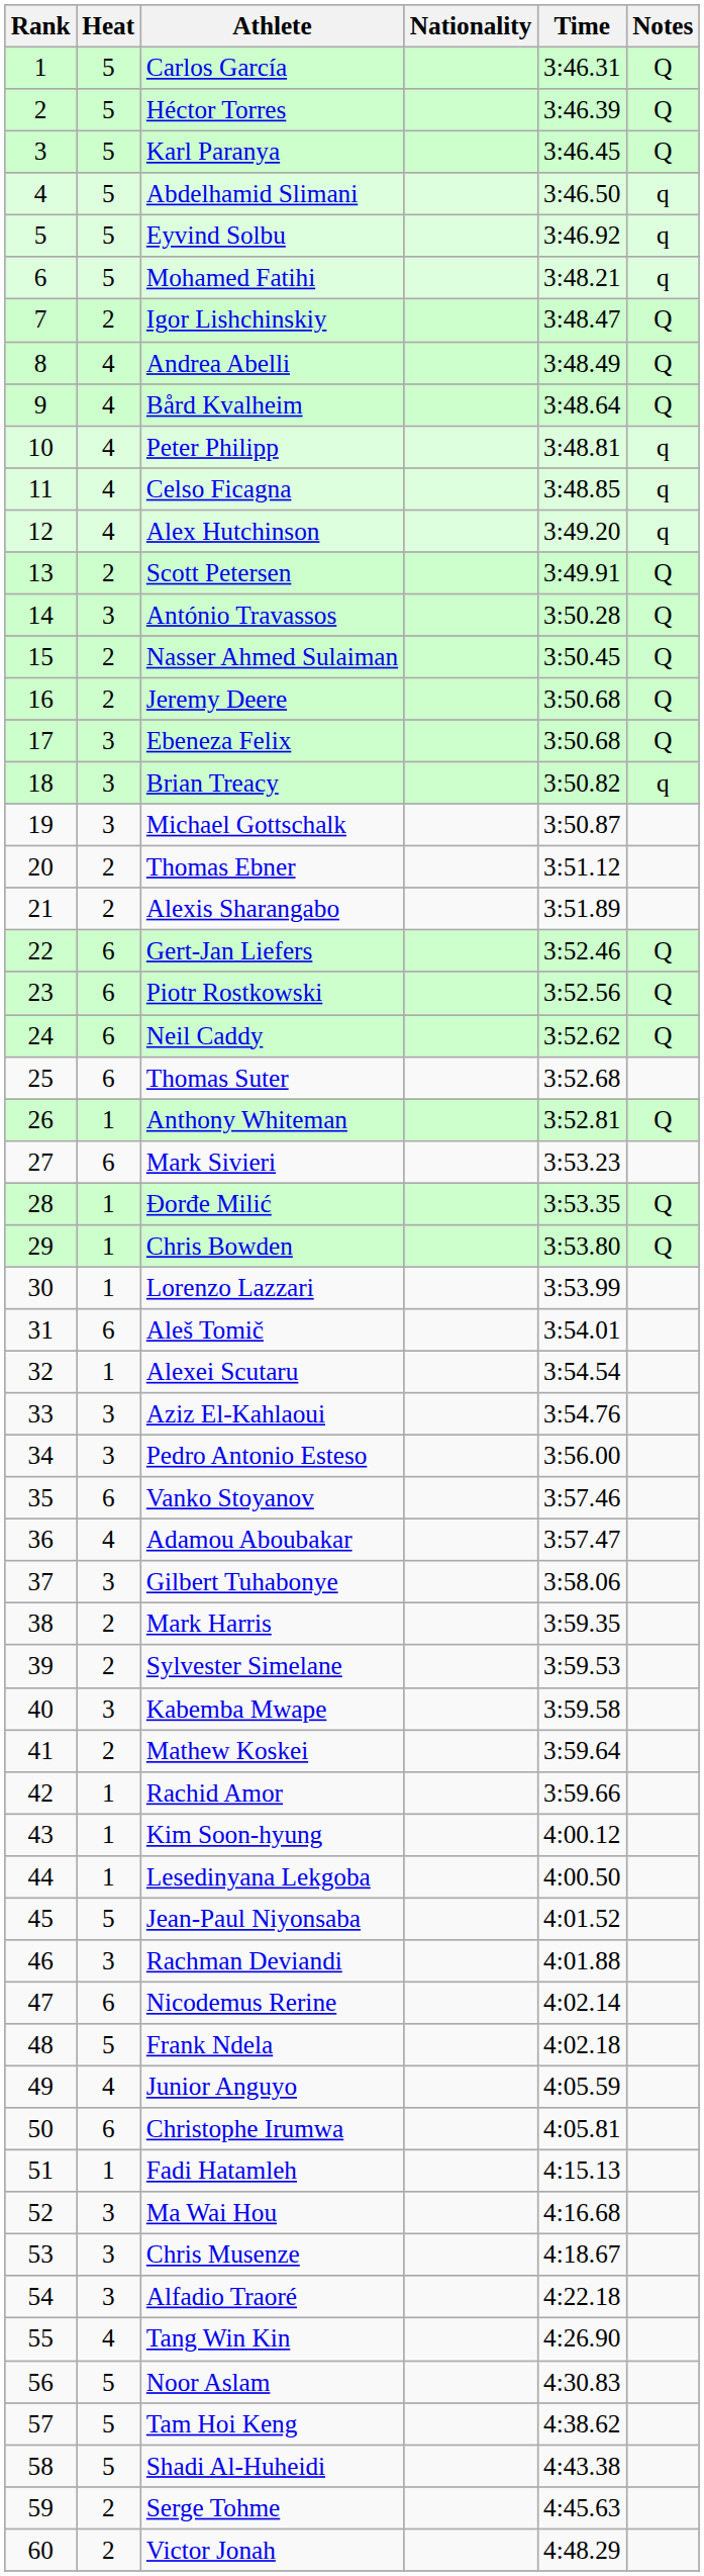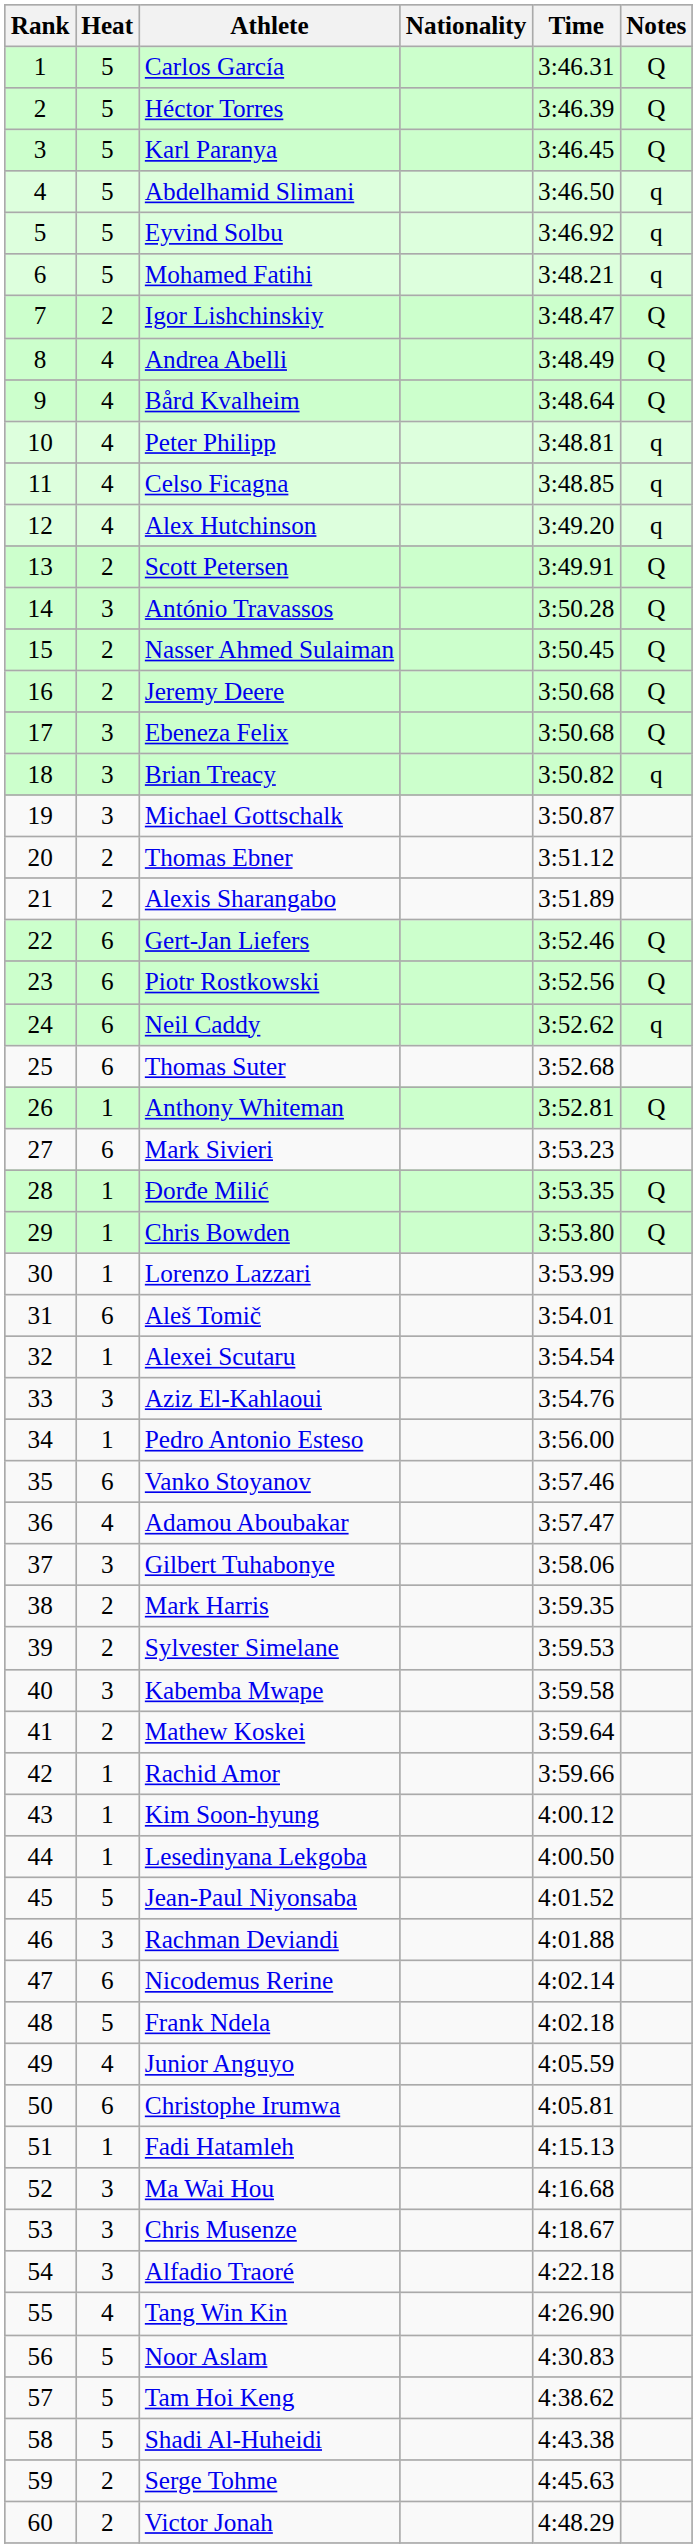 <table class="wikitable sortable" style="text-align:center;font-size:95%">
 <tr>
 <th>Rank</th>
 <th>Heat</th>
 <th>Athlete</th>
 <th>Nationality</th>
 <th>Time</th>
 <th>Notes</th>
 </tr>
 <tr bgcolor=ccffcc>
 <td>1</td>
 <td>5</td>
 <td align="left"><a href='#'>Carlos García</a></td>
 <td align=left></td>
 <td>3:46.31</td>
 <td>Q</td>
 </tr>
 <tr bgcolor=ccffcc>
 <td>2</td>
 <td>5</td>
 <td align="left"><a href='#'>Héctor Torres</a></td>
 <td align=left></td>
 <td>3:46.39</td>
 <td>Q</td>
 </tr>
 <tr bgcolor=ccffcc>
 <td>3</td>
 <td>5</td>
 <td align="left"><a href='#'>Karl Paranya</a></td>
 <td align=left></td>
 <td>3:46.45</td>
 <td>Q</td>
 </tr>
 <tr bgcolor=ddffdd>
 <td>4</td>
 <td>5</td>
 <td align="left"><a href='#'>Abdelhamid Slimani</a></td>
 <td align=left></td>
 <td>3:46.50</td>
 <td>q</td>
 </tr>
 <tr bgcolor=ddffdd>
 <td>5</td>
 <td>5</td>
 <td align="left"><a href='#'>Eyvind Solbu</a></td>
 <td align=left></td>
 <td>3:46.92</td>
 <td>q</td>
 </tr>
 <tr bgcolor=ddffdd>
 <td>6</td>
 <td>5</td>
 <td align="left"><a href='#'>Mohamed Fatihi</a></td>
 <td align=left></td>
 <td>3:48.21</td>
 <td>q</td>
 </tr>
 <tr bgcolor=ccffcc>
 <td>7</td>
 <td>2</td>
 <td align="left"><a href='#'>Igor Lishchinskiy</a></td>
 <td align=left></td>
 <td>3:48.47</td>
 <td>Q</td>
 </tr>
 <tr bgcolor=ccffcc>
 <td>8</td>
 <td>4</td>
 <td align="left"><a href='#'>Andrea Abelli</a></td>
 <td align=left></td>
 <td>3:48.49</td>
 <td>Q</td>
 </tr>
 <tr bgcolor=ccffcc>
 <td>9</td>
 <td>4</td>
 <td align="left"><a href='#'>Bård Kvalheim</a></td>
 <td align=left></td>
 <td>3:48.64</td>
 <td>Q</td>
 </tr>
 <tr bgcolor=ddffdd>
 <td>10</td>
 <td>4</td>
 <td align="left"><a href='#'>Peter Philipp</a></td>
 <td align=left></td>
 <td>3:48.81</td>
 <td>q</td>
 </tr>
 <tr bgcolor=ddffdd>
 <td>11</td>
 <td>4</td>
 <td align="left"><a href='#'>Celso Ficagna</a></td>
 <td align=left></td>
 <td>3:48.85</td>
 <td>q</td>
 </tr>
 <tr bgcolor=ddffdd>
 <td>12</td>
 <td>4</td>
 <td align="left"><a href='#'>Alex Hutchinson</a></td>
 <td align=left></td>
 <td>3:49.20</td>
 <td>q</td>
 </tr>
 <tr bgcolor=ccffcc>
 <td>13</td>
 <td>2</td>
 <td align="left"><a href='#'>Scott Petersen</a></td>
 <td align=left></td>
 <td>3:49.91</td>
 <td>Q</td>
 </tr>
 <tr bgcolor=ccffcc>
 <td>14</td>
 <td>3</td>
 <td align="left"><a href='#'>António Travassos</a></td>
 <td align=left></td>
 <td>3:50.28</td>
 <td>Q</td>
 </tr>
 <tr bgcolor=ccffcc>
 <td>15</td>
 <td>2</td>
 <td align="left"><a href='#'>Nasser Ahmed Sulaiman</a></td>
 <td align=left></td>
 <td>3:50.45</td>
 <td>Q</td>
 </tr>
 <tr bgcolor=ccffcc>
 <td>16</td>
 <td>2</td>
 <td align="left"><a href='#'>Jeremy Deere</a></td>
 <td align=left></td>
 <td>3:50.68</td>
 <td>Q</td>
 </tr>
 <tr bgcolor=ccffcc>
 <td>17</td>
 <td>3</td>
 <td align="left"><a href='#'>Ebeneza Felix</a></td>
 <td align=left></td>
 <td>3:50.68</td>
 <td>Q</td>
 </tr>
 <tr bgcolor=ccffcc>
 <td>18</td>
 <td>3</td>
 <td align="left"><a href='#'>Brian Treacy</a></td>
 <td align=left></td>
 <td>3:50.82</td>
 <td>q</td>
 </tr>
 <tr>
 <td>19</td>
 <td>3</td>
 <td align="left"><a href='#'>Michael Gottschalk</a></td>
 <td align=left></td>
 <td>3:50.87</td>
 <td></td>
 </tr>
 <tr>
 <td>20</td>
 <td>2</td>
 <td align="left"><a href='#'>Thomas Ebner</a></td>
 <td align=left></td>
 <td>3:51.12</td>
 <td></td>
 </tr>
 <tr>
 <td>21</td>
 <td>2</td>
 <td align="left"><a href='#'>Alexis Sharangabo</a></td>
 <td align=left></td>
 <td>3:51.89</td>
 <td></td>
 </tr>
 <tr bgcolor=ccffcc>
 <td>22</td>
 <td>6</td>
 <td align="left"><a href='#'>Gert-Jan Liefers</a></td>
 <td align=left></td>
 <td>3:52.46</td>
 <td>Q</td>
 </tr>
 <tr bgcolor=ccffcc>
 <td>23</td>
 <td>6</td>
 <td align="left"><a href='#'>Piotr Rostkowski</a></td>
 <td align=left></td>
 <td>3:52.56</td>
 <td>Q</td>
 </tr>
 <tr bgcolor=ccffcc>
 <td>24</td>
 <td>6</td>
 <td align="left"><a href='#'>Neil Caddy</a></td>
 <td align=left></td>
 <td>3:52.62</td>
-<td>Q</td>
+<td>q</td>
 </tr>
 <tr>
 <td>25</td>
 <td>6</td>
 <td align="left"><a href='#'>Thomas Suter</a></td>
 <td align=left></td>
 <td>3:52.68</td>
 <td></td>
 </tr>
 <tr bgcolor=ccffcc>
 <td>26</td>
 <td>1</td>
 <td align="left"><a href='#'>Anthony Whiteman</a></td>
 <td align=left></td>
 <td>3:52.81</td>
 <td>Q</td>
 </tr>
 <tr>
 <td>27</td>
 <td>6</td>
 <td align="left"><a href='#'>Mark Sivieri</a></td>
 <td align=left></td>
 <td>3:53.23</td>
 <td></td>
 </tr>
 <tr bgcolor=ccffcc>
 <td>28</td>
 <td>1</td>
 <td align="left"><a href='#'>Đorđe Milić</a></td>
 <td align=left></td>
 <td>3:53.35</td>
 <td>Q</td>
 </tr>
 <tr bgcolor=ccffcc>
 <td>29</td>
 <td>1</td>
 <td align="left"><a href='#'>Chris Bowden</a></td>
 <td align=left></td>
 <td>3:53.80</td>
 <td>Q</td>
 </tr>
 <tr>
 <td>30</td>
 <td>1</td>
 <td align="left"><a href='#'>Lorenzo Lazzari</a></td>
 <td align=left></td>
 <td>3:53.99</td>
 <td></td>
 </tr>
 <tr>
 <td>31</td>
 <td>6</td>
 <td align="left"><a href='#'>Aleš Tomič</a></td>
 <td align=left></td>
 <td>3:54.01</td>
 <td></td>
 </tr>
 <tr>
 <td>32</td>
 <td>1</td>
 <td align="left"><a href='#'>Alexei Scutaru</a></td>
 <td align=left></td>
 <td>3:54.54</td>
 <td></td>
 </tr>
 <tr>
 <td>33</td>
 <td>3</td>
 <td align="left"><a href='#'>Aziz El-Kahlaoui</a></td>
 <td align=left></td>
 <td>3:54.76</td>
 <td></td>
 </tr>
 <tr>
 <td>34</td>
-<td>3</td>
+<td>1</td>
 <td align="left"><a href='#'>Pedro Antonio Esteso</a></td>
 <td align=left></td>
 <td>3:56.00</td>
 <td></td>
 </tr>
 <tr>
 <td>35</td>
 <td>6</td>
 <td align="left"><a href='#'>Vanko Stoyanov</a></td>
 <td align=left></td>
 <td>3:57.46</td>
 <td></td>
 </tr>
 <tr>
 <td>36</td>
 <td>4</td>
 <td align="left"><a href='#'>Adamou Aboubakar</a></td>
 <td align=left></td>
 <td>3:57.47</td>
 <td></td>
 </tr>
 <tr>
 <td>37</td>
 <td>3</td>
 <td align="left"><a href='#'>Gilbert Tuhabonye</a></td>
 <td align=left></td>
 <td>3:58.06</td>
 <td></td>
 </tr>
 <tr>
 <td>38</td>
 <td>2</td>
 <td align="left"><a href='#'>Mark Harris</a></td>
 <td align=left></td>
 <td>3:59.35</td>
 <td></td>
 </tr>
 <tr>
 <td>39</td>
 <td>2</td>
 <td align="left"><a href='#'>Sylvester Simelane</a></td>
 <td align=left></td>
 <td>3:59.53</td>
 <td></td>
 </tr>
 <tr>
 <td>40</td>
 <td>3</td>
 <td align="left"><a href='#'>Kabemba Mwape</a></td>
 <td align=left></td>
 <td>3:59.58</td>
 <td></td>
 </tr>
 <tr>
 <td>41</td>
 <td>2</td>
 <td align="left"><a href='#'>Mathew Koskei</a></td>
 <td align=left></td>
 <td>3:59.64</td>
 <td></td>
 </tr>
 <tr>
 <td>42</td>
 <td>1</td>
 <td align="left"><a href='#'>Rachid Amor</a></td>
 <td align=left></td>
 <td>3:59.66</td>
 <td></td>
 </tr>
 <tr>
 <td>43</td>
 <td>1</td>
 <td align="left"><a href='#'>Kim Soon-hyung</a></td>
 <td align=left></td>
 <td>4:00.12</td>
 <td></td>
 </tr>
 <tr>
 <td>44</td>
 <td>1</td>
 <td align="left"><a href='#'>Lesedinyana Lekgoba</a></td>
 <td align=left></td>
 <td>4:00.50</td>
 <td></td>
 </tr>
 <tr>
 <td>45</td>
 <td>5</td>
 <td align="left"><a href='#'>Jean-Paul Niyonsaba</a></td>
 <td align=left></td>
 <td>4:01.52</td>
 <td></td>
 </tr>
 <tr>
 <td>46</td>
 <td>3</td>
 <td align="left"><a href='#'>Rachman Deviandi</a></td>
 <td align=left></td>
 <td>4:01.88</td>
 <td></td>
 </tr>
 <tr>
 <td>47</td>
 <td>6</td>
 <td align="left"><a href='#'>Nicodemus Rerine</a></td>
 <td align=left></td>
 <td>4:02.14</td>
 <td></td>
 </tr>
 <tr>
 <td>48</td>
 <td>5</td>
 <td align="left"><a href='#'>Frank Ndela</a></td>
 <td align=left></td>
 <td>4:02.18</td>
 <td></td>
 </tr>
 <tr>
 <td>49</td>
 <td>4</td>
 <td align="left"><a href='#'>Junior Anguyo</a></td>
 <td align=left></td>
 <td>4:05.59</td>
 <td></td>
 </tr>
 <tr>
 <td>50</td>
 <td>6</td>
 <td align="left"><a href='#'>Christophe Irumwa</a></td>
 <td align=left></td>
 <td>4:05.81</td>
 <td></td>
 </tr>
 <tr>
 <td>51</td>
 <td>1</td>
 <td align="left"><a href='#'>Fadi Hatamleh</a></td>
 <td align=left></td>
 <td>4:15.13</td>
 <td></td>
 </tr>
 <tr>
 <td>52</td>
 <td>3</td>
 <td align="left"><a href='#'>Ma Wai Hou</a></td>
 <td align=left></td>
 <td>4:16.68</td>
 <td></td>
 </tr>
 <tr>
 <td>53</td>
 <td>3</td>
 <td align="left"><a href='#'>Chris Musenze</a></td>
 <td align=left></td>
 <td>4:18.67</td>
 <td></td>
 </tr>
 <tr>
 <td>54</td>
 <td>3</td>
 <td align="left"><a href='#'>Alfadio Traoré</a></td>
 <td align=left></td>
 <td>4:22.18</td>
 <td></td>
 </tr>
 <tr>
 <td>55</td>
 <td>4</td>
 <td align="left"><a href='#'>Tang Win Kin</a></td>
 <td align=left></td>
 <td>4:26.90</td>
 <td></td>
 </tr>
 <tr>
 <td>56</td>
 <td>5</td>
 <td align="left"><a href='#'>Noor Aslam</a></td>
 <td align=left></td>
 <td>4:30.83</td>
 <td></td>
 </tr>
 <tr>
 <td>57</td>
 <td>5</td>
 <td align="left"><a href='#'>Tam Hoi Keng</a></td>
 <td align=left></td>
 <td>4:38.62</td>
 <td></td>
 </tr>
 <tr>
 <td>58</td>
 <td>5</td>
 <td align="left"><a href='#'>Shadi Al-Huheidi</a></td>
 <td align=left></td>
 <td>4:43.38</td>
 <td></td>
 </tr>
 <tr>
 <td>59</td>
 <td>2</td>
 <td align="left"><a href='#'>Serge Tohme</a></td>
 <td align=left></td>
 <td>4:45.63</td>
 <td></td>
 </tr>
 <tr>
 <td>60</td>
 <td>2</td>
 <td align="left"><a href='#'>Victor Jonah</a></td>
 <td align=left></td>
 <td>4:48.29</td>
 <td></td>
 </tr>
 </table>
